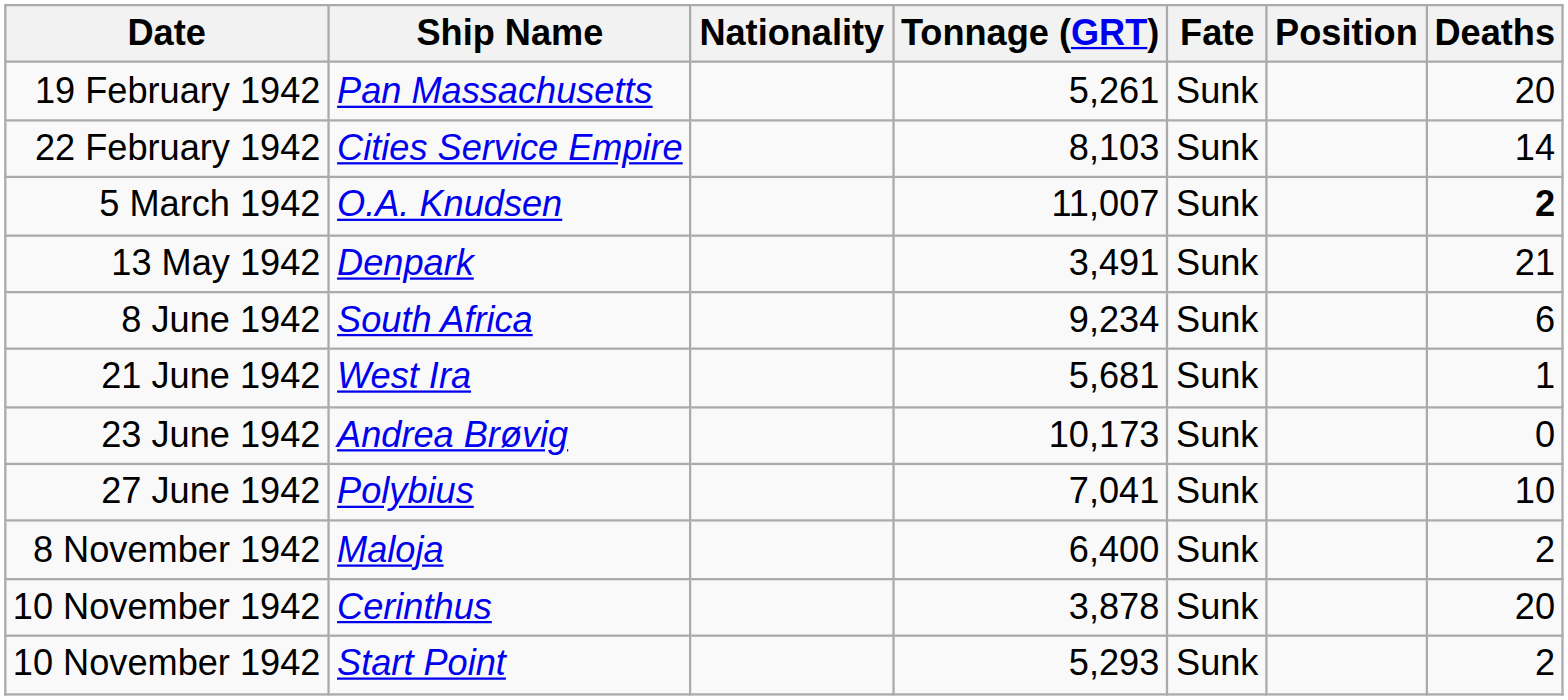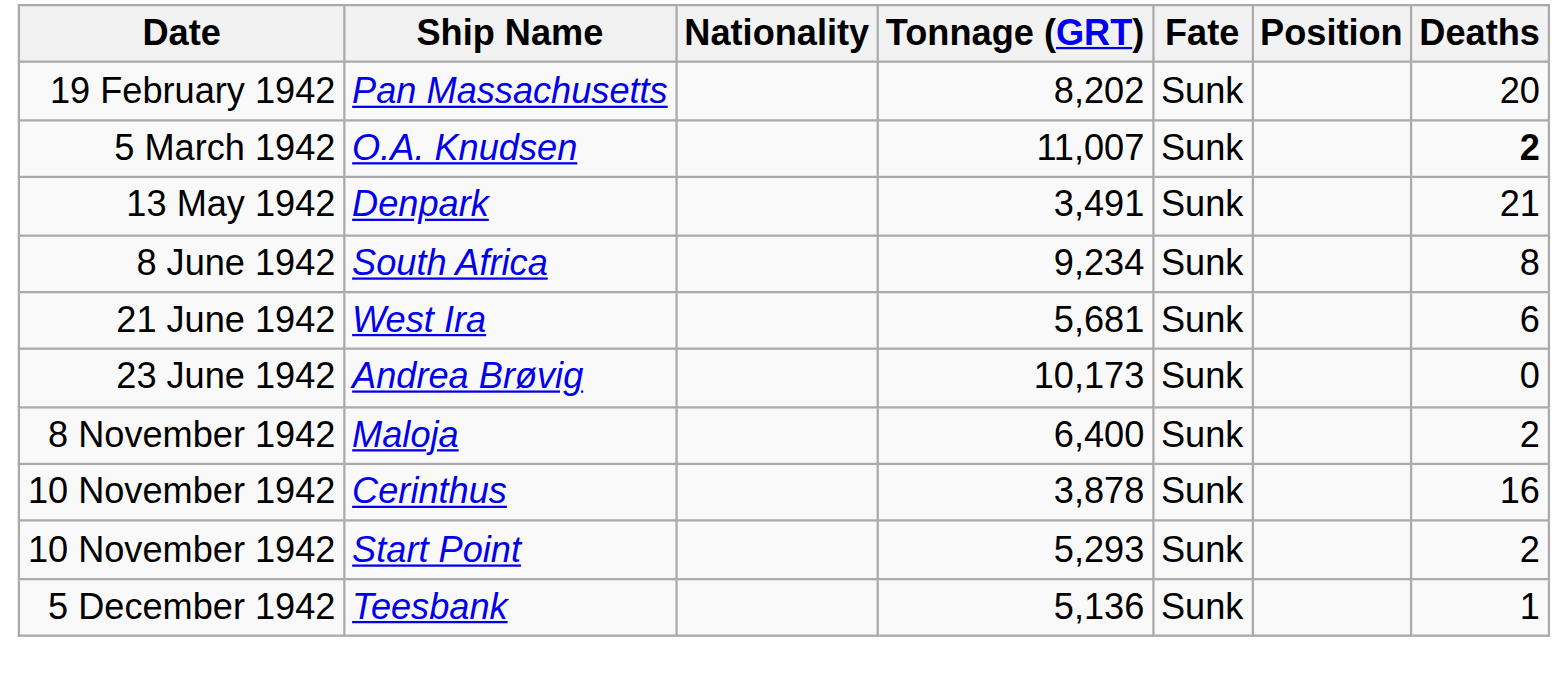 <table class="wikitable sortable" style="margin: 1em auto 1em auto;" style="margin: 1em auto 1em auto;">
 <tr>
 <th>Date</th>
 <th>Ship Name</th>
 <th>Nationality</th>
 <th>Tonnage (<a href='#'>GRT</a>)</th>
 <th>Fate</th>
 <th>Position</th>
 <th>Deaths</th>
 </tr>
 <tr>
 <td align="right">19 February 1942</td>
 <td align="left"><a href='#'><em>Pan Massachusetts</em></a></td>
 <td align="left"></td>
-<td align="right">5,261</td>
+<td align="right">8,202</td>
 <td align="right">Sunk</td>
 <td align="right"></td>
 <td align="right">20</td>
-</tr>
-<tr>
-<td align="right">22 February 1942</td>
-<td align="left"><a href='#'><em>Cities Service Empire</em></a></td>
-<td align="left"></td>
-<td align="right">8,103</td>
-<td align="right">Sunk</td>
-<td align="right"></td>
-<td align="right">14</td>
 </tr>
 <tr>
 <td align="right">5 March 1942</td>
 <td align="left"><a href='#'><em>O.A. Knudsen</em></a></td>
 <td align="left"></td>
 <td align="right">11,007</td>
 <td align="right">Sunk</td>
 <td align="right"></td>
 <td align="right"><strong>2</strong></td>
 </tr>
 <tr>
 <td align="right">13 May 1942</td>
 <td align="left"><a href='#'><em>Denpark</em></a></td>
 <td align="left"></td>
 <td align="right">3,491</td>
 <td align="right">Sunk</td>
 <td align="right"></td>
 <td align="right">21</td>
 </tr>
 <tr>
 <td align="right">8 June 1942</td>
 <td align="left"><a href='#'><em>South Africa</em></a></td>
 <td align="left"></td>
 <td align="right">9,234</td>
 <td align="right">Sunk</td>
 <td align="right"></td>
-<td align="right">6</td>
+<td align="right">8</td>
 </tr>
 <tr>
 <td align="right">21 June 1942</td>
 <td align="left"><a href='#'><em>West Ira</em></a></td>
 <td align="left"></td>
 <td align="right">5,681</td>
 <td align="right">Sunk</td>
 <td align="right"></td>
-<td align="right">1</td>
+<td align="right">6</td>
 </tr>
 <tr>
 <td align="right">23 June 1942</td>
 <td align="left"><a href='#'><em>Andrea Brøvig</em></a></td>
 <td align="left"></td>
 <td align="right">10,173</td>
 <td align="right">Sunk</td>
 <td align="right"></td>
 <td align="right">0</td>
-</tr>
-<tr>
-<td align="right">27 June 1942</td>
-<td align="left"><a href='#'><em>Polybius</em></a></td>
-<td align="left"></td>
-<td align="right">7,041</td>
-<td align="right">Sunk</td>
-<td align="right"></td>
-<td align="right">10</td>
 </tr>
 <tr>
 <td align="right">8 November 1942</td>
 <td align="left"><a href='#'><em>Maloja</em></a></td>
 <td align="left"></td>
 <td align="right">6,400</td>
 <td align="right">Sunk</td>
 <td align="right"></td>
 <td align="right">2</td>
 </tr>
 <tr>
 <td align="right">10 November 1942</td>
 <td align="left"><a href='#'><em>Cerinthus</em></a></td>
 <td align="left"></td>
 <td align="right">3,878</td>
 <td align="right">Sunk</td>
 <td align="right"></td>
-<td align="right">20</td>
+<td align="right">16</td>
 </tr>
 <tr>
 <td align="right">10 November 1942</td>
 <td align="left"><a href='#'><em>Start Point</em></a></td>
 <td align="left"></td>
 <td align="right">5,293</td>
 <td align="right">Sunk</td>
 <td align="right"></td>
 <td align="right">2</td>
 </tr>
+<tr>
+<td align="right">5 December 1942</td>
+<td align="left"><a href='#'><em>Teesbank</em></a></td>
+<td align="left"></td>
+<td align="right">5,136</td>
+<td align="right">Sunk</td>
+<td align="right"></td>
+<td align="right">1</td>
+</tr>
 </table>
